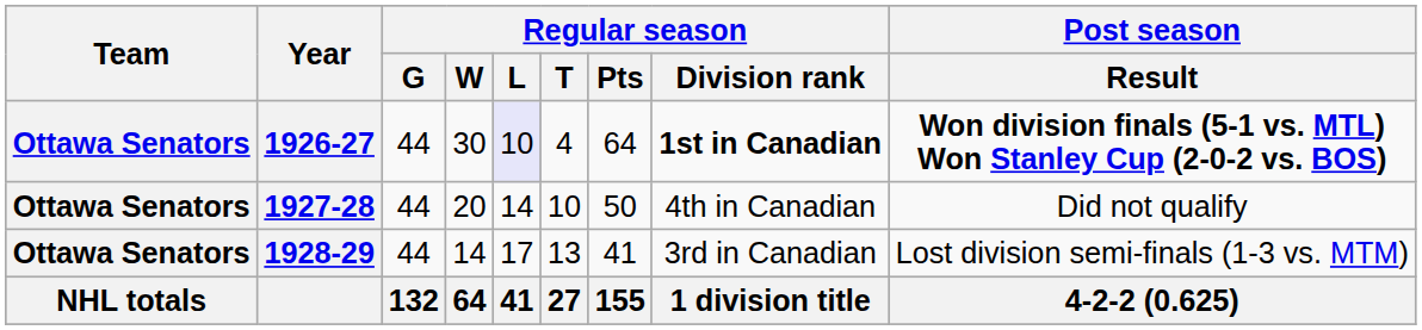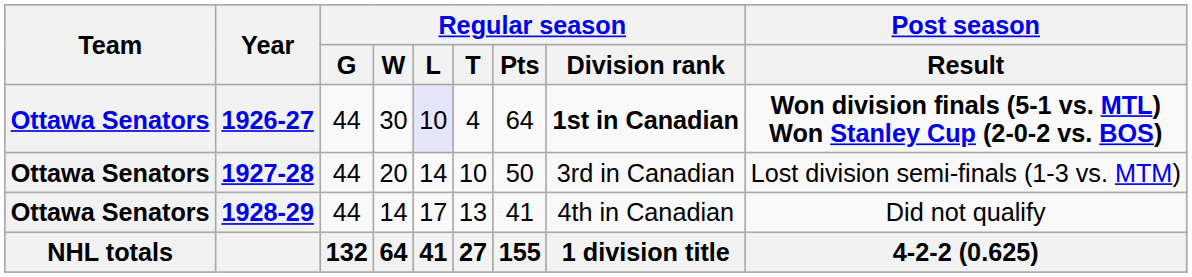 <table class="wikitable" style="font-size: 95%; text-align:center;">
 <tr>
 <th rowspan="2">Team</th>
 <th rowspan="2">Year</th>
 <th colspan="6"><a href='#'>Regular season</a></th>
 <th colspan="1"><a href='#'>Post season</a></th>
 </tr>
 <tr>
 <th>G</th>
 <th>W</th>
 <th>L</th>
 <th>T</th>
 <th>Pts</th>
 <th>Division rank</th>
 <th>Result</th>
 </tr>
 <tr>
 <th><a href='#'>Ottawa Senators</a></th>
 <th><a href='#'>1926-27</a></th>
 <td>44</td>
 <td>30</td>
 <td style="background: lavender;">10</td>
 <td>4</td>
 <td>64</td>
 <td><strong>1st in Canadian</strong></td>
 <td><strong>Won division finals (5-1 vs. <a href='#'>MTL</a>) <br> Won <a href='#'>Stanley Cup</a> (2-0-2 vs. <a href='#'>BOS</a>)</strong></td>
 </tr>
 <tr>
 <th>Ottawa Senators</th>
 <th><a href='#'>1927-28</a></th>
 <td>44</td>
 <td>20</td>
 <td>14</td>
 <td>10</td>
 <td>50</td>
-<td>4th in Canadian</td>
-<td>Did not qualify</td>
+<td>3rd in Canadian</td>
+<td>Lost division semi-finals (1-3 vs. <a href='#'>MTM</a>)</td>
 </tr>
 <tr>
 <th>Ottawa Senators</th>
 <th><a href='#'>1928-29</a></th>
 <td>44</td>
 <td>14</td>
 <td>17</td>
 <td>13</td>
 <td>41</td>
-<td>3rd in Canadian</td>
-<td>Lost division semi-finals (1-3 vs. <a href='#'>MTM</a>)</td>
+<td>4th in Canadian</td>
+<td>Did not qualify</td>
 </tr>
 <tr align="centre" bgcolor="#dddddd">
 <th>NHL totals</th>
 <th></th>
 <th>132</th>
 <th>64</th>
 <th>41</th>
 <th>27</th>
 <th>155</th>
 <th>1 division title</th>
 <th>4-2-2 (0.625)</th>
 </tr>
 </table>
